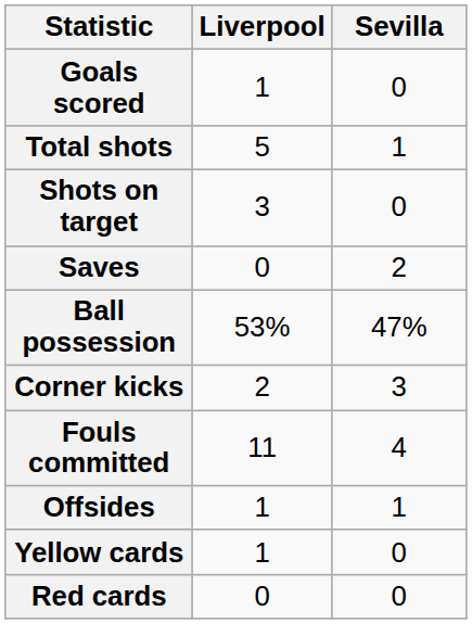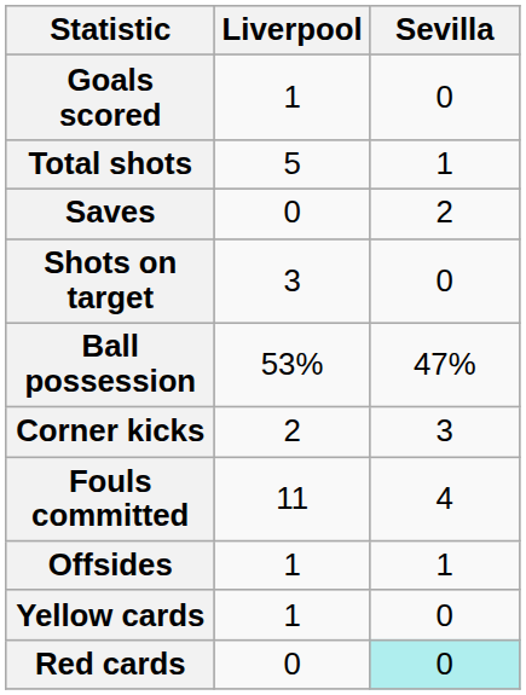 <table class="wikitable plainrowheaders" style="text-align:center">
 <tr>
 <th scope="col" style="width:100px">Statistic</th>
 <th scope="col" style="width:70px">Liverpool</th>
 <th scope="col" style="width:70px">Sevilla</th>
 </tr>
 <tr>
 <th scope=row>Goals scored</th>
 <td>1</td>
 <td>0</td>
 </tr>
 <tr>
 <th scope=row>Total shots</th>
 <td>5</td>
 <td>1</td>
 </tr>
 <tr>
+<th scope=row>Saves</th>
+<td>0</td>
+<td>2</td>
+</tr>
+<tr>
 <th scope=row>Shots on target</th>
 <td>3</td>
 <td>0</td>
-</tr>
-<tr>
-<th scope=row>Saves</th>
-<td>0</td>
-<td>2</td>
 </tr>
 <tr>
 <th scope=row>Ball possession</th>
 <td>53%</td>
 <td>47%</td>
 </tr>
 <tr>
 <th scope=row>Corner kicks</th>
 <td>2</td>
 <td>3</td>
 </tr>
 <tr>
 <th scope=row>Fouls committed</th>
 <td>11</td>
 <td>4</td>
 </tr>
 <tr>
 <th scope=row>Offsides</th>
 <td>1</td>
 <td>1</td>
 </tr>
 <tr>
 <th scope=row>Yellow cards</th>
 <td>1</td>
 <td>0</td>
 </tr>
 <tr>
 <th scope=row>Red cards</th>
 <td>0</td>
-<td>0</td>
+<td style="background: paleturquoise;">0</td>
 </tr>
 </table>
